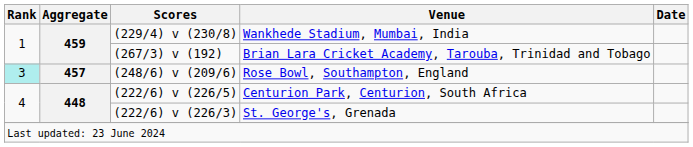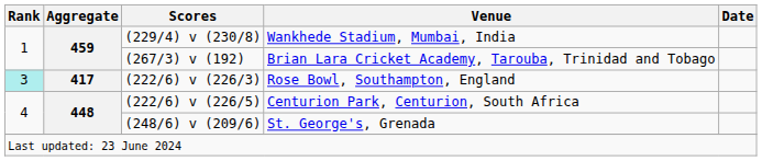 <table class="wikitable plainrowheaders">
 <tr>
 <th scope=col>Rank</th>
 <th scope=col>Aggregate</th>
 <th scope=col>Scores</th>
 <th scope=col>Venue</th>
 <th scope=col>Date</th>
 </tr>
 <tr>
 <td align=center rowspan=2>1</td>
 <th scope=row style=text-align:center; rowspan=2>459</th>
 <td> (229/4) v  (230/8)</td>
 <td><a href='#'>Wankhede Stadium</a>, <a href='#'>Mumbai</a>, India</td>
 <td> </td>
 </tr>
 <tr>
 <td> (267/3) v  (192)</td>
 <td><a href='#'>Brian Lara Cricket Academy</a>, <a href='#'>Tarouba</a>, Trinidad and Tobago</td>
 <td></td>
 </tr>
 <tr>
 <td align=center style="background: paleturquoise;">3</td>
-<th scope=row style=text-align:center;>457</th>
-<td> (248/6) v  (209/6)</td>
+<th scope=row style=text-align:center;>417</th>
+<td> (222/6) v  (226/3)</td>
 <td><a href='#'>Rose Bowl</a>, <a href='#'>Southampton</a>, England</td>
 <td></td>
 </tr>
 <tr>
 <td align=center rowspan=2>4</td>
 <th scope=row style=text-align:center; rowspan=2>448</th>
 <td> (222/6) v  (226/5)</td>
 <td><a href='#'>Centurion Park</a>, <a href='#'>Centurion</a>, South Africa</td>
 <td></td>
 </tr>
 <tr>
-<td> (222/6) v  (226/3)</td>
+<td> (248/6) v  (209/6)</td>
 <td><a href='#'>St. George's</a>, Grenada</td>
 <td></td>
 </tr>
 <tr>
 </tr>
 <tr class=sortbottom>
 <td colspan=5><small>Last updated: 23 June 2024</small></td>
 </tr>
 </table>
